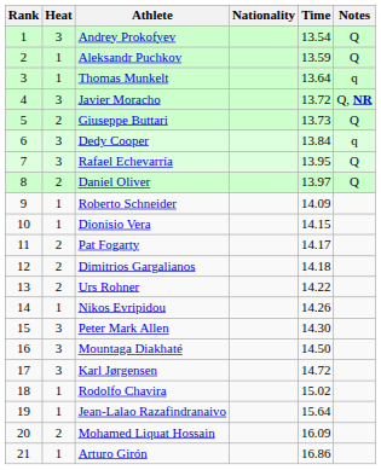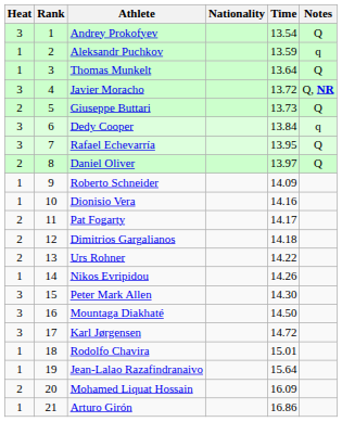 <table class="wikitable sortable" style="text-align:center">
 <tr>
+<th>Heat</th>
 <th>Rank</th>
-<th>Heat</th>
 <th>Athlete</th>
 <th>Nationality</th>
 <th>Time</th>
 <th>Notes</th>
 </tr>
 <tr bgcolor=ccffcc>
+<td>3</td>
 <td>1</td>
-<td>3</td>
 <td align=left><a href='#'>Andrey Prokofyev</a></td>
 <td align=left></td>
 <td>13.54</td>
 <td>Q</td>
 </tr>
 <tr bgcolor=ccffcc>
+<td>1</td>
 <td>2</td>
-<td>1</td>
 <td align=left><a href='#'>Aleksandr Puchkov</a></td>
 <td align=left></td>
 <td>13.59</td>
+<td>q</td>
+</tr>
+<tr bgcolor=ccffcc>
+<td>1</td>
+<td>3</td>
+<td align=left><a href='#'>Thomas Munkelt</a></td>
+<td align=left></td>
+<td>13.64</td>
 <td>Q</td>
 </tr>
 <tr bgcolor=ccffcc>
 <td>3</td>
-<td>1</td>
-<td align=left><a href='#'>Thomas Munkelt</a></td>
-<td align=left></td>
-<td>13.64</td>
-<td>q</td>
-</tr>
-<tr bgcolor=ccffcc>
 <td>4</td>
-<td>3</td>
 <td align=left><a href='#'>Javier Moracho</a></td>
 <td align=left></td>
 <td>13.72</td>
 <td>Q, <strong><a href='#'>NR</a></strong></td>
 </tr>
 <tr bgcolor=ccffcc>
+<td>2</td>
 <td>5</td>
-<td>2</td>
 <td align=left><a href='#'>Giuseppe Buttari</a></td>
 <td align=left></td>
 <td>13.73</td>
 <td>Q</td>
 </tr>
 <tr bgcolor=ddffdd>
+<td>3</td>
 <td>6</td>
-<td>3</td>
 <td align=left><a href='#'>Dedy Cooper</a></td>
 <td align=left></td>
 <td>13.84</td>
 <td>q</td>
 </tr>
 <tr bgcolor=ddffdd>
+<td>3</td>
 <td>7</td>
-<td>3</td>
 <td align=left><a href='#'>Rafael Echevarría</a></td>
 <td align=left></td>
 <td>13.95</td>
 <td>Q</td>
 </tr>
 <tr bgcolor=ccffcc>
+<td>2</td>
 <td>8</td>
-<td>2</td>
 <td align=left><a href='#'>Daniel Oliver</a></td>
 <td align=left></td>
 <td>13.97</td>
 <td>Q</td>
 </tr>
 <tr>
+<td>1</td>
 <td>9</td>
-<td>1</td>
 <td align=left><a href='#'>Roberto Schneider</a></td>
 <td align=left></td>
 <td>14.09</td>
 <td></td>
 </tr>
 <tr>
+<td>1</td>
 <td>10</td>
-<td>1</td>
 <td align=left><a href='#'>Dionisio Vera</a></td>
 <td align=left></td>
-<td>14.15</td>
+<td>14.16</td>
 <td></td>
 </tr>
 <tr>
+<td>2</td>
 <td>11</td>
-<td>2</td>
 <td align=left><a href='#'>Pat Fogarty</a></td>
 <td align=left></td>
 <td>14.17</td>
 <td></td>
 </tr>
 <tr>
+<td>2</td>
 <td>12</td>
-<td>2</td>
 <td align=left><a href='#'>Dimitrios Gargalianos</a></td>
 <td align=left></td>
 <td>14.18</td>
 <td></td>
 </tr>
 <tr>
+<td>2</td>
 <td>13</td>
-<td>2</td>
 <td align=left><a href='#'>Urs Rohner</a></td>
 <td align=left></td>
 <td>14.22</td>
 <td></td>
 </tr>
 <tr>
+<td>1</td>
 <td>14</td>
-<td>1</td>
 <td align=left><a href='#'>Nikos Evripidou</a></td>
 <td align=left></td>
 <td>14.26</td>
 <td></td>
 </tr>
 <tr>
+<td>3</td>
 <td>15</td>
-<td>3</td>
 <td align=left><a href='#'>Peter Mark Allen</a></td>
 <td align=left></td>
 <td>14.30</td>
 <td></td>
 </tr>
 <tr>
+<td>3</td>
 <td>16</td>
-<td>3</td>
 <td align=left><a href='#'>Mountaga Diakhaté</a></td>
 <td align=left></td>
 <td>14.50</td>
 <td></td>
 </tr>
 <tr>
+<td>3</td>
 <td>17</td>
-<td>3</td>
 <td align=left><a href='#'>Karl Jørgensen</a></td>
 <td align=left></td>
 <td>14.72</td>
 <td></td>
 </tr>
 <tr>
+<td>1</td>
 <td>18</td>
-<td>1</td>
 <td align=left><a href='#'>Rodolfo Chavira</a></td>
 <td align=left></td>
-<td>15.02</td>
+<td>15.01</td>
 <td></td>
 </tr>
 <tr>
+<td>1</td>
 <td>19</td>
-<td>1</td>
 <td align=left><a href='#'>Jean-Lalao Razafindranaivo</a></td>
 <td align=left></td>
 <td>15.64</td>
 <td></td>
 </tr>
 <tr>
+<td>2</td>
 <td>20</td>
-<td>2</td>
 <td align=left><a href='#'>Mohamed Liquat Hossain</a></td>
 <td align=left></td>
 <td>16.09</td>
 <td></td>
 </tr>
 <tr>
+<td>1</td>
 <td>21</td>
-<td>1</td>
 <td align=left><a href='#'>Arturo Girón</a></td>
 <td align=left></td>
 <td>16.86</td>
 <td></td>
 </tr>
 </table>
